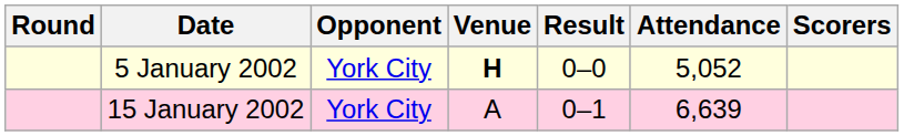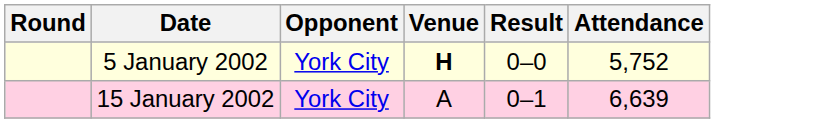 <table class="wikitable sortable" style="text-align:center">
 <tr>
 <th>Round</th>
 <th>Date</th>
 <th>Opponent</th>
 <th>Venue</th>
 <th>Result</th>
 <th>Attendance</th>
-<th>Scorers</th>
 </tr>
 <tr style="background: #ffffdd;">
 <td></td>
 <td>5 January 2002</td>
 <td><a href='#'>York City</a></td>
 <td><strong>H</strong></td>
 <td>0–0</td>
-<td>5,052</td>
-<td></td>
+<td>5,752</td>
 </tr>
 <tr style="background: #ffd0e3;">
 <td></td>
 <td>15 January 2002</td>
 <td><a href='#'>York City</a></td>
 <td>A</td>
 <td>0–1</td>
 <td>6,639</td>
-<td></td>
 </tr>
 </table>
